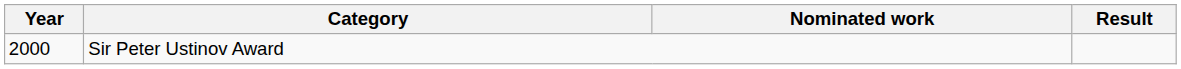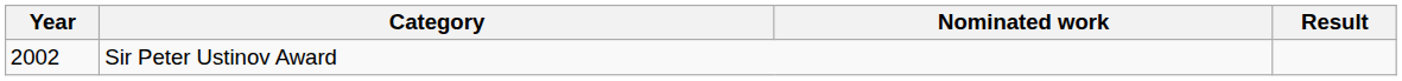 <table width="80%" class="wikitable">
 <tr>
 <th width="10">Year</th>
 <th width="300">Category</th>
 <th width="220">Nominated work</th>
 <th width="30">Result</th>
 </tr>
 <tr>
-<td>2000</td>
+<td>2002</td>
 <td colspan="2">Sir Peter Ustinov Award</td>
 <td></td>
 </tr>
 </table>
